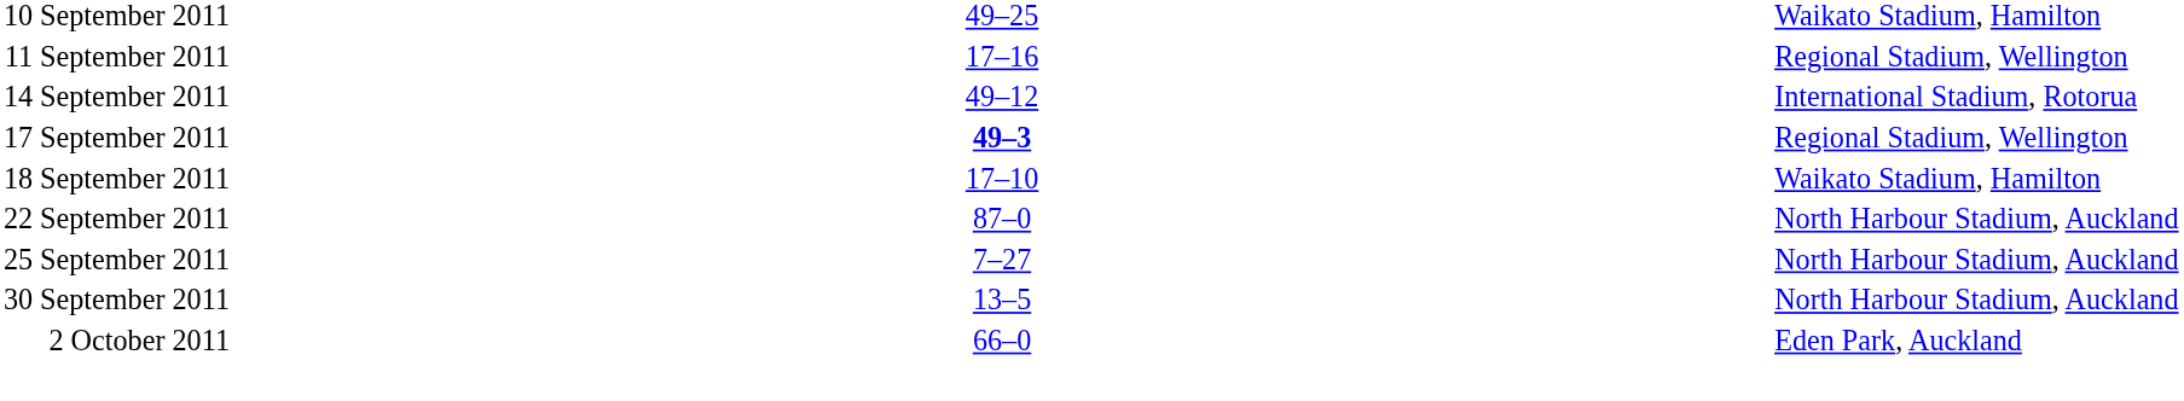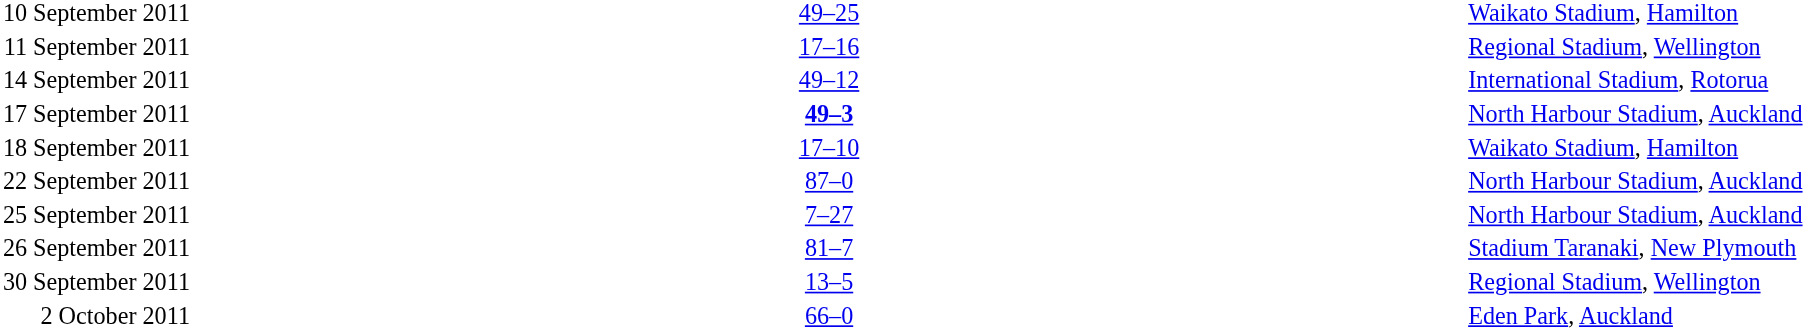 <table style="width:100%" cellspacing="1">
 <tr>
 <th width=15%></th>
 <th width=25%></th>
 <th width=10%></th>
 <th width=25%></th>
 </tr>
 <tr style=font-size:90%>
 <td align=right>10 September 2011</td>
 <td align=right></td>
 <td align=center><a href='#'>49–25</a></td>
 <td></td>
 <td><a href='#'>Waikato Stadium</a>, <a href='#'>Hamilton</a></td>
 </tr>
 <tr style=font-size:90%>
 <td align=right>11 September 2011</td>
 <td align=right></td>
 <td align=center><a href='#'>17–16</a></td>
 <td></td>
 <td><a href='#'>Regional Stadium</a>, <a href='#'>Wellington</a></td>
 </tr>
 <tr style=font-size:90%>
 <td align=right>14 September 2011</td>
 <td align=right></td>
 <td align=center><a href='#'>49–12</a></td>
 <td></td>
 <td><a href='#'>International Stadium</a>, <a href='#'>Rotorua</a></td>
 </tr>
 <tr style=font-size:90%>
 <td align=right>17 September 2011</td>
 <td align=right></td>
 <td align=center><strong><a href='#'>49–3</a></strong></td>
 <td></td>
-<td><a href='#'>Regional Stadium</a>, <a href='#'>Wellington</a></td>
+<td><a href='#'>North Harbour Stadium</a>, <a href='#'>Auckland</a></td>
 </tr>
 <tr style=font-size:90%>
 <td align=right>18 September 2011</td>
 <td align=right></td>
 <td align=center><a href='#'>17–10</a></td>
 <td></td>
 <td><a href='#'>Waikato Stadium</a>, <a href='#'>Hamilton</a></td>
 </tr>
 <tr style=font-size:90%>
 <td align=right>22 September 2011</td>
 <td align=right></td>
 <td align=center><a href='#'>87–0</a></td>
 <td></td>
 <td><a href='#'>North Harbour Stadium</a>, <a href='#'>Auckland</a></td>
 </tr>
 <tr style=font-size:90%>
 <td align=right>25 September 2011</td>
 <td align=right></td>
 <td align=center><a href='#'>7–27</a></td>
 <td></td>
 <td><a href='#'>North Harbour Stadium</a>, <a href='#'>Auckland</a></td>
 </tr>
 <tr style=font-size:90%>
+<td align=right>26 September 2011</td>
+<td align=right></td>
+<td align=center><a href='#'>81–7</a></td>
+<td></td>
+<td><a href='#'>Stadium Taranaki</a>, <a href='#'>New Plymouth</a></td>
+</tr>
+<tr style=font-size:90%>
 <td align=right>30 September 2011</td>
 <td align=right></td>
 <td align=center><a href='#'>13–5</a></td>
 <td></td>
-<td><a href='#'>North Harbour Stadium</a>, <a href='#'>Auckland</a></td>
+<td><a href='#'>Regional Stadium</a>, <a href='#'>Wellington</a></td>
 </tr>
 <tr style=font-size:90%>
 <td align=right>2 October 2011</td>
 <td align=right></td>
 <td align=center><a href='#'>66–0</a></td>
 <td></td>
 <td><a href='#'>Eden Park</a>, <a href='#'>Auckland</a></td>
 </tr>
 </table>
